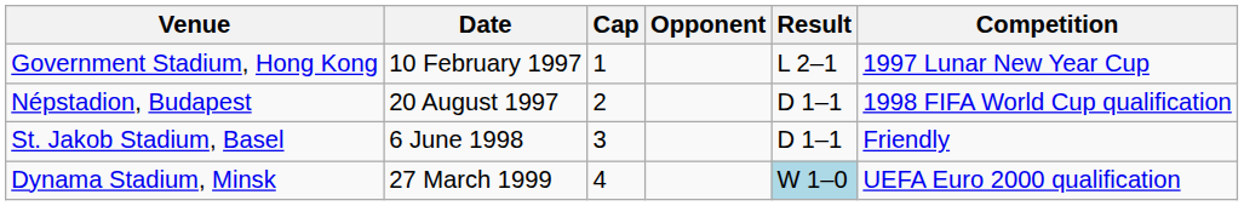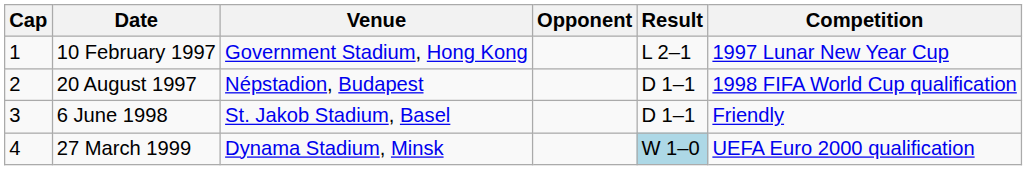 <table class="wikitable">
 <tr>
+<th>Cap</th>
+<th>Date</th>
 <th>Venue</th>
-<th>Date</th>
-<th>Cap</th>
 <th>Opponent</th>
 <th>Result</th>
 <th>Competition</th>
 </tr>
 <tr>
+<td>1</td>
+<td>10 February 1997</td>
 <td><a href='#'>Government Stadium</a>, <a href='#'>Hong Kong</a></td>
-<td>10 February 1997</td>
-<td>1</td>
 <td></td>
 <td>L 2–1</td>
 <td><a href='#'>1997 Lunar New Year Cup</a></td>
 </tr>
 <tr>
+<td>2</td>
+<td>20 August 1997</td>
 <td><a href='#'>Népstadion</a>, <a href='#'>Budapest</a></td>
-<td>20 August 1997</td>
-<td>2</td>
 <td></td>
 <td>D 1–1</td>
 <td><a href='#'>1998 FIFA World Cup qualification</a></td>
 </tr>
 <tr>
+<td>3</td>
+<td>6 June 1998</td>
 <td><a href='#'>St. Jakob Stadium</a>, <a href='#'>Basel</a></td>
-<td>6 June 1998</td>
-<td>3</td>
 <td></td>
 <td>D 1–1</td>
 <td><a href='#'>Friendly</a></td>
 </tr>
 <tr>
+<td>4</td>
+<td>27 March 1999</td>
 <td><a href='#'>Dynama Stadium</a>, <a href='#'>Minsk</a></td>
-<td>27 March 1999</td>
-<td>4</td>
 <td></td>
 <td style="background: lightblue;">W 1–0</td>
 <td><a href='#'>UEFA Euro 2000 qualification</a></td>
 </tr>
 </table>
